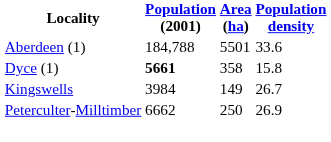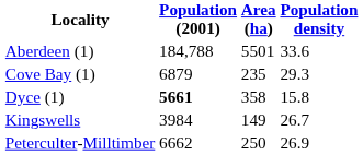 <table>
 <tr>
 <th>Locality</th>
 <th><a href='#'>Population</a><br>(2001)</th>
 <th><a href='#'>Area</a><br>(<a href='#'>ha</a>)</th>
 <th><a href='#'>Population<br>density</a></th>
 </tr>
 <tr>
 <td><a href='#'>Aberdeen</a> (1)</td>
 <td>184,788</td>
 <td>5501</td>
 <td>33.6</td>
+</tr>
+<tr>
+<td><a href='#'>Cove Bay</a> (1)</td>
+<td>6879</td>
+<td>235</td>
+<td>29.3</td>
 </tr>
 <tr>
 <td><a href='#'>Dyce</a> (1)</td>
 <td><strong>5661</strong></td>
 <td>358</td>
 <td>15.8</td>
 </tr>
 <tr>
 <td><a href='#'>Kingswells</a></td>
 <td>3984</td>
 <td>149</td>
 <td>26.7</td>
 </tr>
 <tr>
 <td><a href='#'>Peterculter</a>-<a href='#'>Milltimber</a></td>
 <td>6662</td>
 <td>250</td>
 <td>26.9</td>
 </tr>
 <tr>
 </tr>
 </table>
